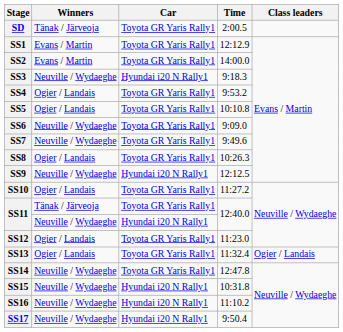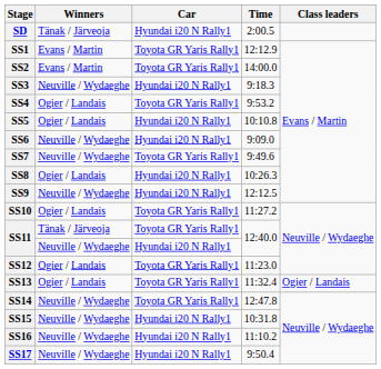 <table class="wikitable" style="font-size:85%">
 <tr>
 <th>Stage</th>
 <th>Winners</th>
 <th>Car</th>
 <th>Time</th>
 <th>Class leaders</th>
 </tr>
 <tr>
 <th><a href='#'>SD</a></th>
 <td><a href='#'>Tänak</a> / <a href='#'>Järveoja</a></td>
-<td><a href='#'>Toyota GR Yaris Rally1</a></td>
+<td><a href='#'>Hyundai i20 N Rally1</a></td>
 <td align="center">2:00.5</td>
 <td></td>
 </tr>
 <tr>
 <th>SS1</th>
 <td><a href='#'>Evans</a> / <a href='#'>Martin</a></td>
 <td><a href='#'>Toyota GR Yaris Rally1</a></td>
 <td align="center">12:12.9</td>
 <td rowspan="9"><a href='#'>Evans</a> / <a href='#'>Martin</a></td>
 </tr>
 <tr>
 <th>SS2</th>
 <td><a href='#'>Evans</a> / <a href='#'>Martin</a></td>
 <td><a href='#'>Toyota GR Yaris Rally1</a></td>
 <td align="center">14:00.0</td>
 </tr>
 <tr>
 <th>SS3</th>
 <td><a href='#'>Neuville</a> / <a href='#'>Wydaeghe</a></td>
 <td><a href='#'>Hyundai i20 N Rally1</a></td>
 <td align="center">9:18.3</td>
 </tr>
 <tr>
 <th>SS4</th>
 <td><a href='#'>Ogier</a> / <a href='#'>Landais</a></td>
 <td><a href='#'>Toyota GR Yaris Rally1</a></td>
 <td align="center">9:53.2</td>
 </tr>
 <tr>
 <th>SS5</th>
 <td><a href='#'>Ogier</a> / <a href='#'>Landais</a></td>
-<td><a href='#'>Toyota GR Yaris Rally1</a></td>
+<td><a href='#'>Hyundai i20 N Rally1</a></td>
 <td align="center">10:10.8</td>
 </tr>
 <tr>
 <th>SS6</th>
 <td><a href='#'>Neuville</a> / <a href='#'>Wydaeghe</a></td>
-<td><a href='#'>Toyota GR Yaris Rally1</a></td>
+<td><a href='#'>Hyundai i20 N Rally1</a></td>
 <td align="center">9:09.0</td>
 </tr>
 <tr>
 <th>SS7</th>
 <td><a href='#'>Neuville</a> / <a href='#'>Wydaeghe</a></td>
 <td><a href='#'>Toyota GR Yaris Rally1</a></td>
 <td align="center">9:49.6</td>
 </tr>
 <tr>
 <th>SS8</th>
 <td><a href='#'>Ogier</a> / <a href='#'>Landais</a></td>
-<td><a href='#'>Toyota GR Yaris Rally1</a></td>
+<td><a href='#'>Hyundai i20 N Rally1</a></td>
 <td align="center">10:26.3</td>
 </tr>
 <tr>
 <th>SS9</th>
 <td><a href='#'>Neuville</a> / <a href='#'>Wydaeghe</a></td>
 <td><a href='#'>Hyundai i20 N Rally1</a></td>
 <td align="center">12:12.5</td>
 </tr>
 <tr>
 <th>SS10</th>
 <td><a href='#'>Ogier</a> / <a href='#'>Landais</a></td>
 <td><a href='#'>Toyota GR Yaris Rally1</a></td>
 <td align="center">11:27.2</td>
 <td rowspan="4"><a href='#'>Neuville</a> / <a href='#'>Wydaeghe</a></td>
 </tr>
 <tr>
 <th rowspan="2">SS11</th>
 <td><a href='#'>Tänak</a> / <a href='#'>Järveoja</a></td>
 <td><a href='#'>Toyota GR Yaris Rally1</a></td>
 <td rowspan="2" align="center">12:40.0</td>
 </tr>
 <tr>
 <td><a href='#'>Neuville</a> / <a href='#'>Wydaeghe</a></td>
 <td><a href='#'>Hyundai i20 N Rally1</a></td>
 </tr>
 <tr>
 <th>SS12</th>
 <td><a href='#'>Ogier</a> / <a href='#'>Landais</a></td>
 <td><a href='#'>Toyota GR Yaris Rally1</a></td>
 <td align="center">11:23.0</td>
 </tr>
 <tr>
 <th>SS13</th>
 <td><a href='#'>Ogier</a> / <a href='#'>Landais</a></td>
 <td><a href='#'>Toyota GR Yaris Rally1</a></td>
 <td align="center">11:32.4</td>
 <td><a href='#'>Ogier</a> / <a href='#'>Landais</a></td>
 </tr>
 <tr>
 <th>SS14</th>
 <td><a href='#'>Neuville</a> / <a href='#'>Wydaeghe</a></td>
 <td><a href='#'>Toyota GR Yaris Rally1</a></td>
 <td align="center">12:47.8</td>
 <td rowspan="4"><a href='#'>Neuville</a> / <a href='#'>Wydaeghe</a></td>
 </tr>
 <tr>
 <th>SS15</th>
 <td><a href='#'>Neuville</a> / <a href='#'>Wydaeghe</a></td>
 <td><a href='#'>Hyundai i20 N Rally1</a></td>
 <td align="center">10:31.8</td>
 </tr>
 <tr>
 <th>SS16</th>
 <td><a href='#'>Neuville</a> / <a href='#'>Wydaeghe</a></td>
 <td><a href='#'>Hyundai i20 N Rally1</a></td>
 <td align="center">11:10.2</td>
 </tr>
 <tr>
 <th><a href='#'>SS17</a></th>
 <td><a href='#'>Neuville</a> / <a href='#'>Wydaeghe</a></td>
 <td><a href='#'>Hyundai i20 N Rally1</a></td>
 <td align="center">9:50.4</td>
 </tr>
 </table>
